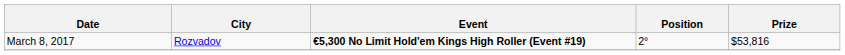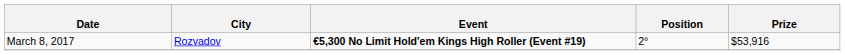 <table class="wikitable" width="80%">
 <tr>
 <th width="18%"><br>Date</th>
 <th width="15%"><br>City</th>
 <th width="35%"><br>Event</th>
 <th width="10%"><br>Position</th>
 <th width="12%"><br>Prize</th>
 </tr>
 <tr>
 <td>March 8, 2017</td>
 <td> <a href='#'>Rozvadov</a></td>
 <td><strong>€5,300 No Limit Hold'em Kings High Roller (Event #19)</strong></td>
 <td>2°</td>
-<td>$53,816</td>
+<td>$53,916</td>
 </tr>
 <tr>
 </tr>
 </table>
